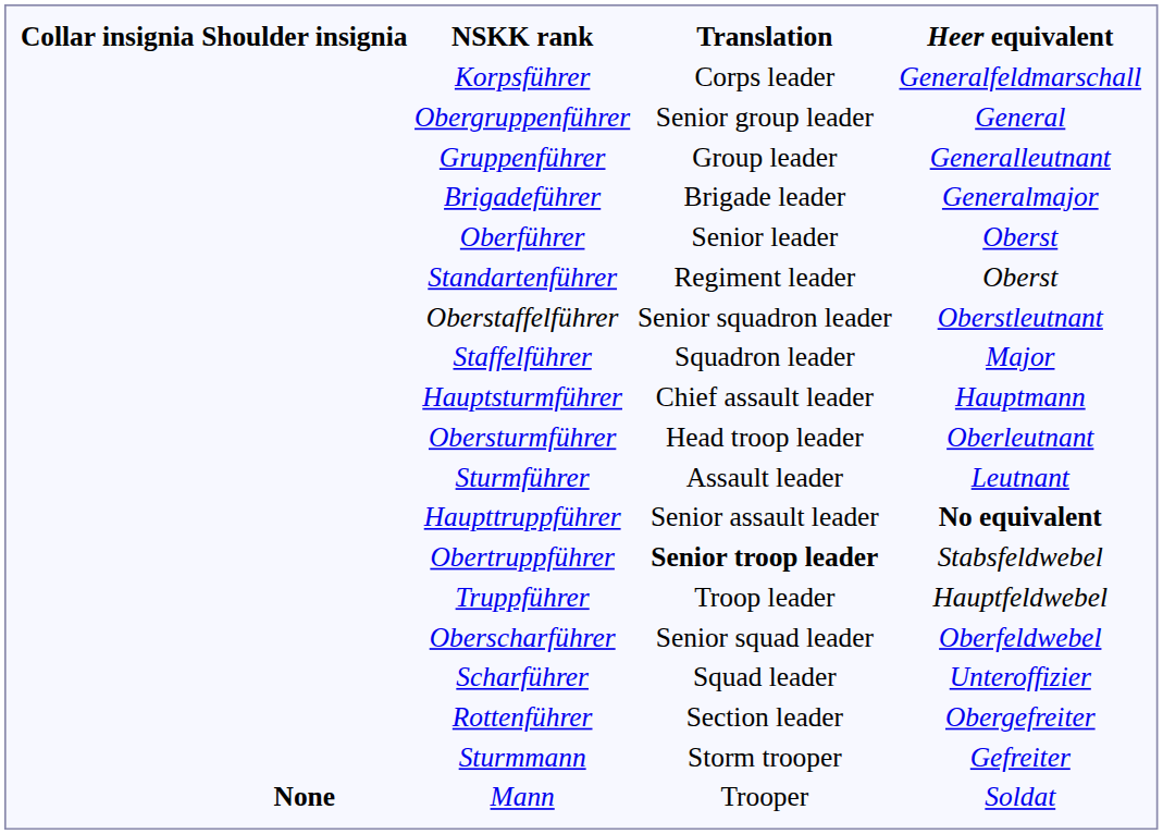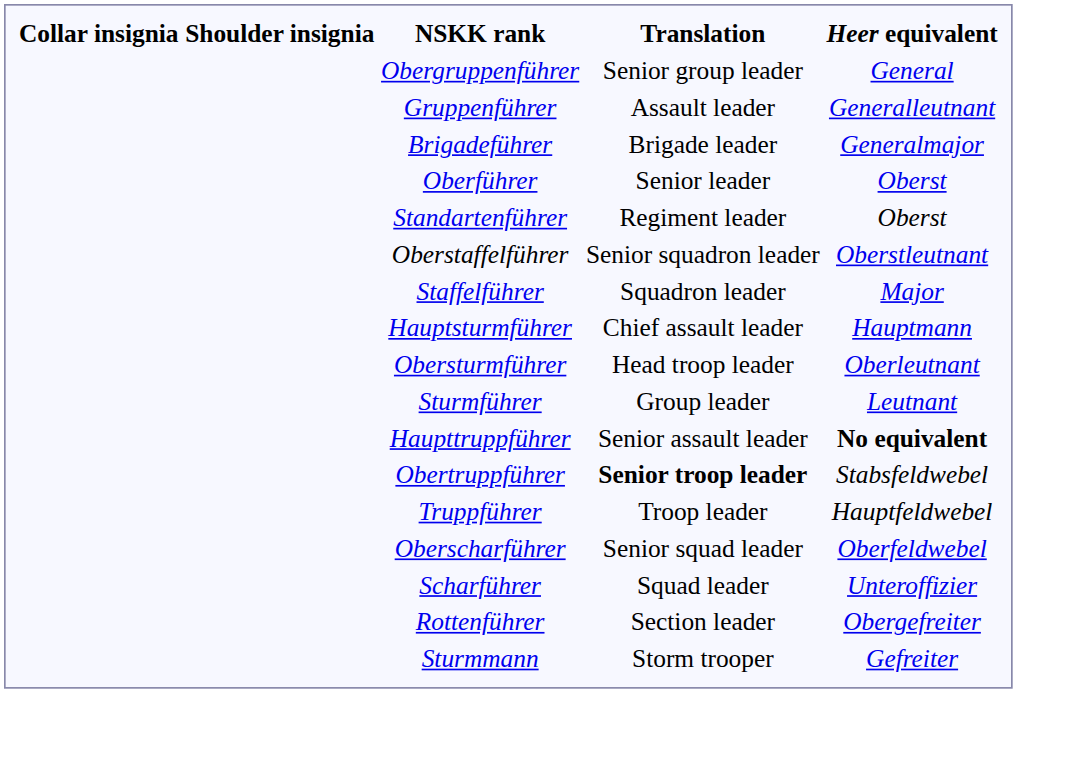 <table style="border:1px solid #8888aa; background-color:#f7f8ff; padding:5px; font-size:95%; margin: 0px 12px 12px 0px;">
 <tr style="text-align:center;">
 <th>Collar insignia</th>
 <th>Shoulder insignia</th>
 <th>NSKK rank</th>
 <th>Translation</th>
 <th><em>Heer</em> equivalent</th>
-</tr>
-<tr style="text-align:center;">
-<td></td>
-<td></td>
-<td><em><a href='#'>Korpsführer</a></em></td>
-<td>Corps leader</td>
-<td><em><a href='#'>Generalfeldmarschall</a></em></td>
 </tr>
 <tr style="text-align:center;">
 <td></td>
 <td rowspan=3></td>
 <td><em><a href='#'>Obergruppenführer</a></em></td>
 <td>Senior group leader</td>
 <td><a href='#'><em>General</em></a></td>
 </tr>
 <tr style="text-align:center;">
 <td></td>
 <td><em><a href='#'>Gruppenführer</a></em></td>
-<td>Group leader</td>
+<td>Assault leader</td>
 <td><em><a href='#'>Generalleutnant</a></em></td>
 </tr>
 <tr style="text-align:center;">
 <td></td>
 <td><em><a href='#'>Brigadeführer</a></em></td>
 <td>Brigade leader</td>
 <td><em><a href='#'>Generalmajor</a></em></td>
 </tr>
 <tr style="text-align:center;">
 <td></td>
 <td></td>
 <td><em><a href='#'>Oberführer</a></em></td>
 <td>Senior leader</td>
 <td><em><a href='#'>Oberst</a></em></td>
 </tr>
 <tr style="text-align:center;">
 <td></td>
 <td rowspan=3></td>
 <td><em><a href='#'>Standartenführer</a></em></td>
 <td>Regiment leader</td>
 <td><em>Oberst</em></td>
 </tr>
 <tr style="text-align:center;">
 <td></td>
 <td><em>Oberstaffelführer</em></td>
 <td>Senior squadron leader</td>
 <td><em><a href='#'>Oberstleutnant</a></em></td>
 </tr>
 <tr style="text-align:center;">
 <td></td>
 <td><em><a href='#'>Staffelführer</a></em></td>
 <td>Squadron leader</td>
 <td><a href='#'><em>Major</em></a></td>
 </tr>
 <tr style="text-align:center;">
 <td></td>
 <td rowspan=3></td>
 <td><em><a href='#'>Hauptsturmführer</a></em></td>
 <td>Chief assault leader</td>
 <td><em><a href='#'>Hauptmann</a></em></td>
 </tr>
 <tr style="text-align:center;">
 <td></td>
 <td><em><a href='#'>Obersturmführer</a></em></td>
 <td>Head troop leader</td>
 <td><em><a href='#'>Oberleutnant</a></em></td>
 </tr>
 <tr style="text-align:center;">
 <td></td>
 <td><em><a href='#'>Sturmführer</a></em></td>
-<td>Assault leader</td>
+<td>Group leader</td>
 <td><em><a href='#'>Leutnant</a></em></td>
 </tr>
 <tr style="text-align:center;">
 <td></td>
 <td rowspan=7></td>
 <td><em><a href='#'>Haupttruppführer</a></em></td>
 <td>Senior assault leader</td>
 <td><strong>No equivalent</strong></td>
 </tr>
 <tr style="text-align:center;">
 <td></td>
 <td><em><a href='#'>Obertruppführer</a></em></td>
 <td><strong>Senior troop leader</strong></td>
 <td><em>Stabsfeldwebel</em></td>
 </tr>
 <tr style="text-align:center;">
 <td></td>
 <td><em><a href='#'>Truppführer</a></em></td>
 <td>Troop leader</td>
 <td><em>Hauptfeldwebel</em></td>
 </tr>
 <tr style="text-align:center;">
 <td></td>
 <td><em><a href='#'>Oberscharführer</a></em></td>
 <td>Senior squad leader</td>
 <td><a href='#'><em>Oberfeldwebel</em></a></td>
 </tr>
 <tr style="text-align:center;">
 <td></td>
 <td><em><a href='#'>Scharführer</a></em></td>
 <td>Squad leader</td>
 <td><em><a href='#'>Unteroffizier</a></em></td>
 </tr>
 <tr style="text-align:center;">
 <td></td>
 <td><em><a href='#'>Rottenführer</a></em></td>
 <td>Section leader</td>
 <td><em><a href='#'>Obergefreiter</a></em></td>
 </tr>
 <tr style="text-align:center;">
 <td></td>
 <td><em><a href='#'>Sturmmann</a></em></td>
 <td>Storm trooper</td>
 <td><em><a href='#'>Gefreiter</a></em></td>
 </tr>
-<tr style="text-align:center;">
-<td></td>
-<td><strong>None</strong></td>
-<td><a href='#'><em>Mann</em></a></td>
-<td>Trooper</td>
-<td><a href='#'><em>Soldat</em></a></td>
-</tr>
 </table>
